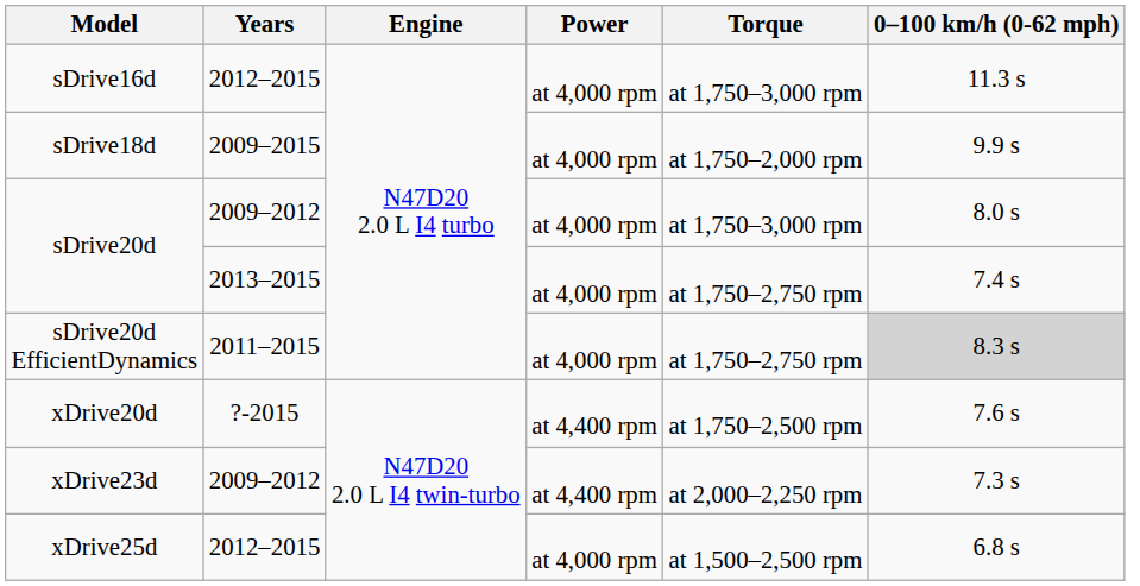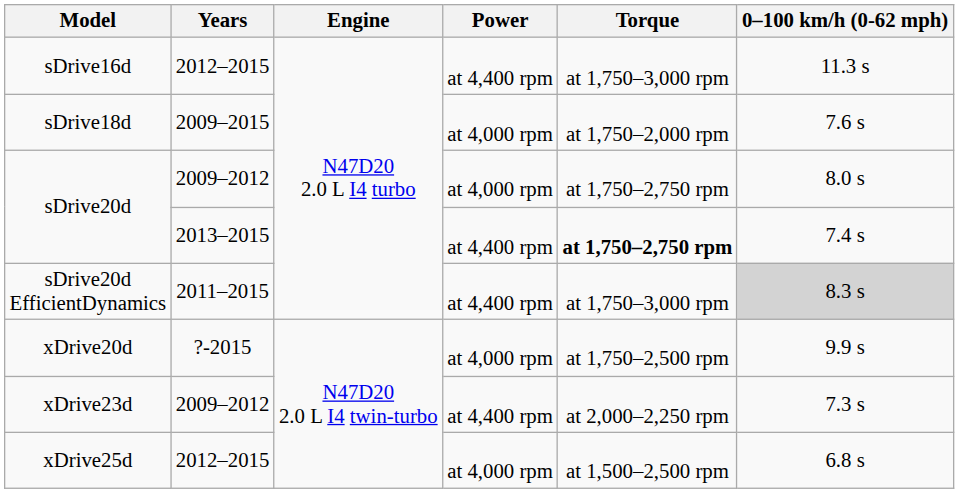 <table class="wikitable sortable" style="text-align: center;">
 <tr>
 <th>Model</th>
 <th>Years</th>
 <th>Engine</th>
 <th>Power</th>
 <th>Torque</th>
 <th>0–100 km/h (0-62 mph)</th>
 </tr>
 <tr>
 <td>sDrive16d</td>
 <td>2012–2015</td>
 <td rowspan="5"><a href='#'>N47D20</a> <br> 2.0 L <a href='#'>I4</a> <a href='#'>turbo</a></td>
-<td> <br> at 4,000 rpm</td>
+<td> <br> at 4,400 rpm</td>
 <td> <br> at 1,750–3,000 rpm</td>
 <td>11.3 s</td>
 </tr>
 <tr>
 <td>sDrive18d</td>
 <td>2009–2015</td>
 <td> <br> at 4,000 rpm</td>
 <td> <br> at 1,750–2,000 rpm</td>
-<td>9.9 s</td>
+<td>7.6 s</td>
 </tr>
 <tr>
 <td rowspan="2">sDrive20d</td>
 <td>2009–2012</td>
 <td> <br> at 4,000 rpm</td>
-<td> <br> at 1,750–3,000 rpm</td>
+<td> <br> at 1,750–2,750 rpm</td>
 <td>8.0 s</td>
 </tr>
 <tr>
 <td>2013–2015</td>
-<td> <br> at 4,000 rpm</td>
-<td> <br> at 1,750–2,750 rpm</td>
+<td> <br> at 4,400 rpm</td>
+<td><strong> <br> at 1,750–2,750 rpm</strong></td>
 <td>7.4 s</td>
 </tr>
 <tr>
 <td>sDrive20d <br> EfficientDynamics</td>
 <td>2011–2015</td>
-<td> <br> at 4,000 rpm</td>
-<td> <br> at 1,750–2,750 rpm</td>
+<td> <br> at 4,400 rpm</td>
+<td> <br> at 1,750–3,000 rpm</td>
 <td style="background: lightgrey;">8.3 s</td>
 </tr>
 <tr>
 <td>xDrive20d</td>
 <td>?-2015</td>
 <td rowspan="3"><a href='#'>N47D20</a> <br> 2.0 L <a href='#'>I4</a> <a href='#'>twin-turbo</a></td>
-<td> <br> at 4,400 rpm</td>
+<td> <br> at 4,000 rpm</td>
 <td> <br> at 1,750–2,500 rpm</td>
-<td>7.6 s</td>
+<td>9.9 s</td>
 </tr>
 <tr>
 <td>xDrive23d</td>
 <td>2009–2012</td>
 <td> <br> at 4,400 rpm</td>
 <td> <br> at 2,000–2,250 rpm</td>
 <td>7.3 s</td>
 </tr>
 <tr>
 <td>xDrive25d</td>
 <td>2012–2015</td>
 <td> <br> at 4,000 rpm</td>
 <td> <br> at 1,500–2,500 rpm</td>
 <td>6.8 s</td>
 </tr>
 </table>
